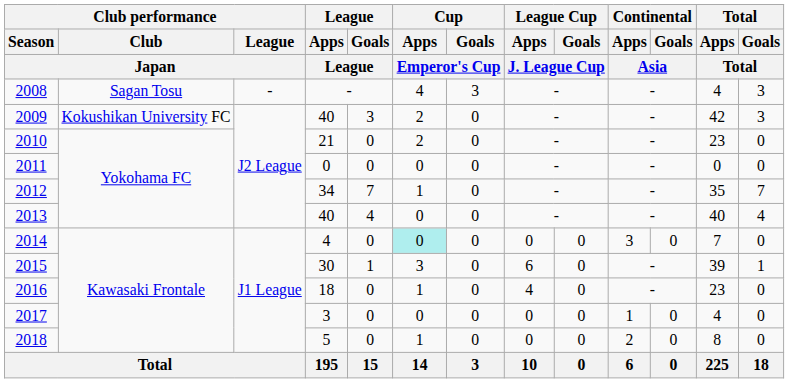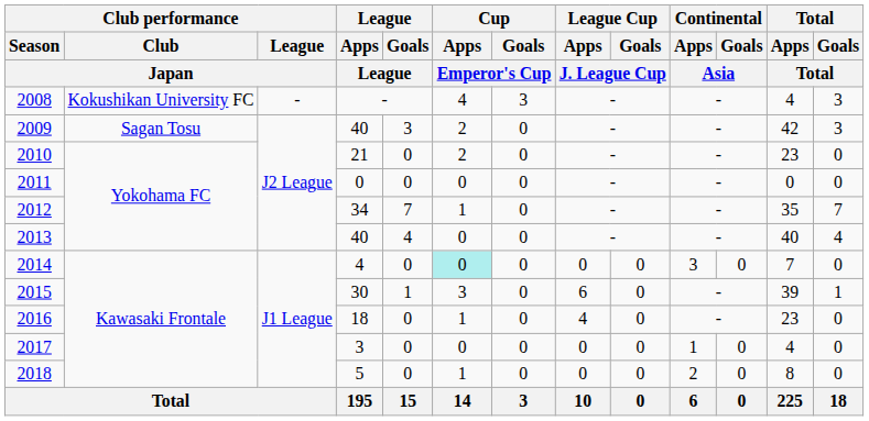 <table class="wikitable" style="text-align:center;">
 <tr>
 <th colspan=3>Club performance</th>
 <th colspan=2>League</th>
 <th colspan=2>Cup</th>
 <th colspan=2>League Cup</th>
 <th colspan=2>Continental</th>
 <th colspan=2>Total</th>
 </tr>
 <tr>
 <th>Season</th>
 <th>Club</th>
 <th>League</th>
 <th>Apps</th>
 <th>Goals</th>
 <th>Apps</th>
 <th>Goals</th>
 <th>Apps</th>
 <th>Goals</th>
 <th>Apps</th>
 <th>Goals</th>
 <th>Apps</th>
 <th>Goals</th>
 </tr>
 <tr>
 <th colspan=3>Japan</th>
 <th colspan=2>League</th>
 <th colspan=2><a href='#'>Emperor's Cup</a></th>
 <th colspan=2><a href='#'>J. League Cup</a></th>
 <th colspan=2><a href='#'>Asia</a></th>
 <th colspan=2>Total</th>
 </tr>
 <tr>
 <td><a href='#'>2008</a></td>
-<td><a href='#'>Sagan Tosu</a></td>
+<td><a href='#'>Kokushikan University</a> FC</td>
 <td>-</td>
 <td colspan="2">-</td>
 <td>4</td>
 <td>3</td>
 <td colspan="2">-</td>
 <td colspan="2">-</td>
 <td>4</td>
 <td>3</td>
 </tr>
 <tr>
 <td><a href='#'>2009</a></td>
-<td><a href='#'>Kokushikan University</a> FC</td>
+<td><a href='#'>Sagan Tosu</a></td>
 <td rowspan="5"><a href='#'>J2 League</a></td>
 <td>40</td>
 <td>3</td>
 <td>2</td>
 <td>0</td>
 <td colspan="2">-</td>
 <td colspan="2">-</td>
 <td>42</td>
 <td>3</td>
 </tr>
 <tr>
 <td><a href='#'>2010</a></td>
 <td rowspan="4"><a href='#'>Yokohama FC</a></td>
 <td>21</td>
 <td>0</td>
 <td>2</td>
 <td>0</td>
 <td colspan="2">-</td>
 <td colspan="2">-</td>
 <td>23</td>
 <td>0</td>
 </tr>
 <tr>
 <td><a href='#'>2011</a></td>
 <td>0</td>
 <td>0</td>
 <td>0</td>
 <td>0</td>
 <td colspan="2">-</td>
 <td colspan="2">-</td>
 <td>0</td>
 <td>0</td>
 </tr>
 <tr>
 <td><a href='#'>2012</a></td>
 <td>34</td>
 <td>7</td>
 <td>1</td>
 <td>0</td>
 <td colspan="2">-</td>
 <td colspan="2">-</td>
 <td>35</td>
 <td>7</td>
 </tr>
 <tr>
 <td><a href='#'>2013</a></td>
 <td>40</td>
 <td>4</td>
 <td>0</td>
 <td>0</td>
 <td colspan="2">-</td>
 <td colspan="2">-</td>
 <td>40</td>
 <td>4</td>
 </tr>
 <tr>
 <td><a href='#'>2014</a></td>
 <td rowspan="5"><a href='#'>Kawasaki Frontale</a></td>
 <td rowspan="5"><a href='#'>J1 League</a></td>
 <td>4</td>
 <td>0</td>
 <td style="background: paleturquoise;">0</td>
 <td>0</td>
 <td>0</td>
 <td>0</td>
 <td>3</td>
 <td>0</td>
 <td>7</td>
 <td>0</td>
 </tr>
 <tr>
 <td><a href='#'>2015</a></td>
 <td>30</td>
 <td>1</td>
 <td>3</td>
 <td>0</td>
 <td>6</td>
 <td>0</td>
 <td colspan="2">-</td>
 <td>39</td>
 <td>1</td>
 </tr>
 <tr>
 <td><a href='#'>2016</a></td>
 <td>18</td>
 <td>0</td>
 <td>1</td>
 <td>0</td>
 <td>4</td>
 <td>0</td>
 <td colspan="2">-</td>
 <td>23</td>
 <td>0</td>
 </tr>
 <tr>
 <td><a href='#'>2017</a></td>
 <td>3</td>
 <td>0</td>
 <td>0</td>
 <td>0</td>
 <td>0</td>
 <td>0</td>
 <td>1</td>
 <td>0</td>
 <td>4</td>
 <td>0</td>
 </tr>
 <tr>
 <td><a href='#'>2018</a></td>
 <td>5</td>
 <td>0</td>
 <td>1</td>
 <td>0</td>
 <td>0</td>
 <td>0</td>
 <td>2</td>
 <td>0</td>
 <td>8</td>
 <td>0</td>
 </tr>
 <tr>
 <th colspan=3>Total</th>
 <th>195</th>
 <th>15</th>
 <th>14</th>
 <th>3</th>
 <th>10</th>
 <th>0</th>
 <th>6</th>
 <th>0</th>
 <th>225</th>
 <th>18</th>
 </tr>
 </table>
